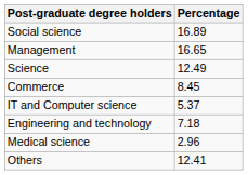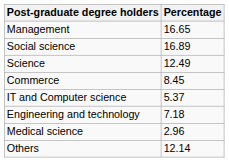 <table class="wikitable">
 <tr>
 <th>Post-graduate degree holders</th>
 <th>Percentage</th>
 </tr>
 <tr>
+<td>Management</td>
+<td>16.65</td>
+</tr>
+<tr>
 <td>Social science</td>
 <td>16.89</td>
-</tr>
-<tr>
-<td>Management</td>
-<td>16.65</td>
 </tr>
 <tr>
 <td>Science</td>
 <td>12.49</td>
 </tr>
 <tr>
 <td>Commerce</td>
 <td>8.45</td>
 </tr>
 <tr>
 <td>IT and Computer science</td>
 <td>5.37</td>
 </tr>
 <tr>
 <td>Engineering and technology</td>
 <td>7.18</td>
 </tr>
 <tr>
 <td>Medical science</td>
 <td>2.96</td>
 </tr>
 <tr>
 <td>Others</td>
-<td>12.41</td>
+<td>12.14</td>
 </tr>
 </table>
